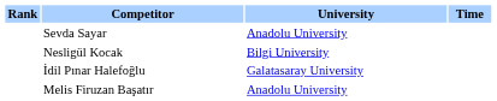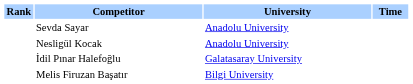 <table border="0" cellspacing="2" cellpadding="2">
 <tr bgcolor=AAD0FF>
 <th width=40>Rank</th>
 <th width=250>Competitor</th>
 <th width=250>University</th>
 <th width=50>Time</th>
 </tr>
 <tr>
 <td></td>
 <td>Sevda Sayar</td>
 <td><a href='#'>Anadolu University</a></td>
 </tr>
 <tr>
 <td></td>
 <td>Nesligül Kocak</td>
-<td><a href='#'>Bilgi University</a></td>
+<td><a href='#'>Anadolu University</a></td>
 <td></td>
 </tr>
 <tr>
 <td></td>
 <td>İdil Pınar Halefoğlu</td>
 <td><a href='#'>Galatasaray University</a></td>
 </tr>
 <tr>
 <td></td>
 <td>Melis Firuzan Başatır</td>
-<td><a href='#'>Anadolu University</a></td>
+<td><a href='#'>Bilgi University</a></td>
 </tr>
 </table>
